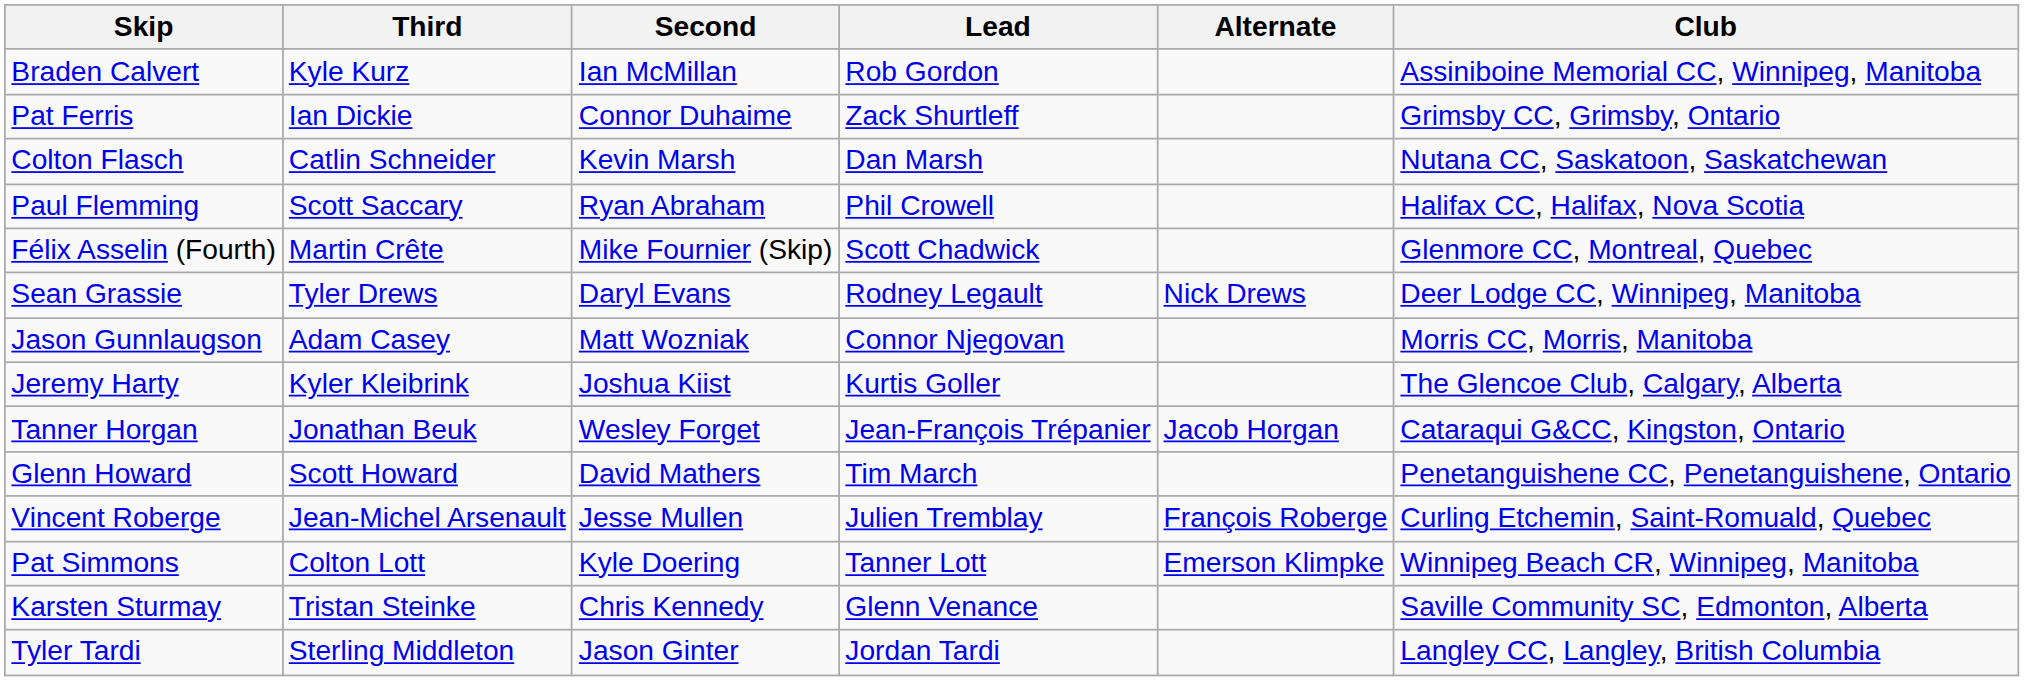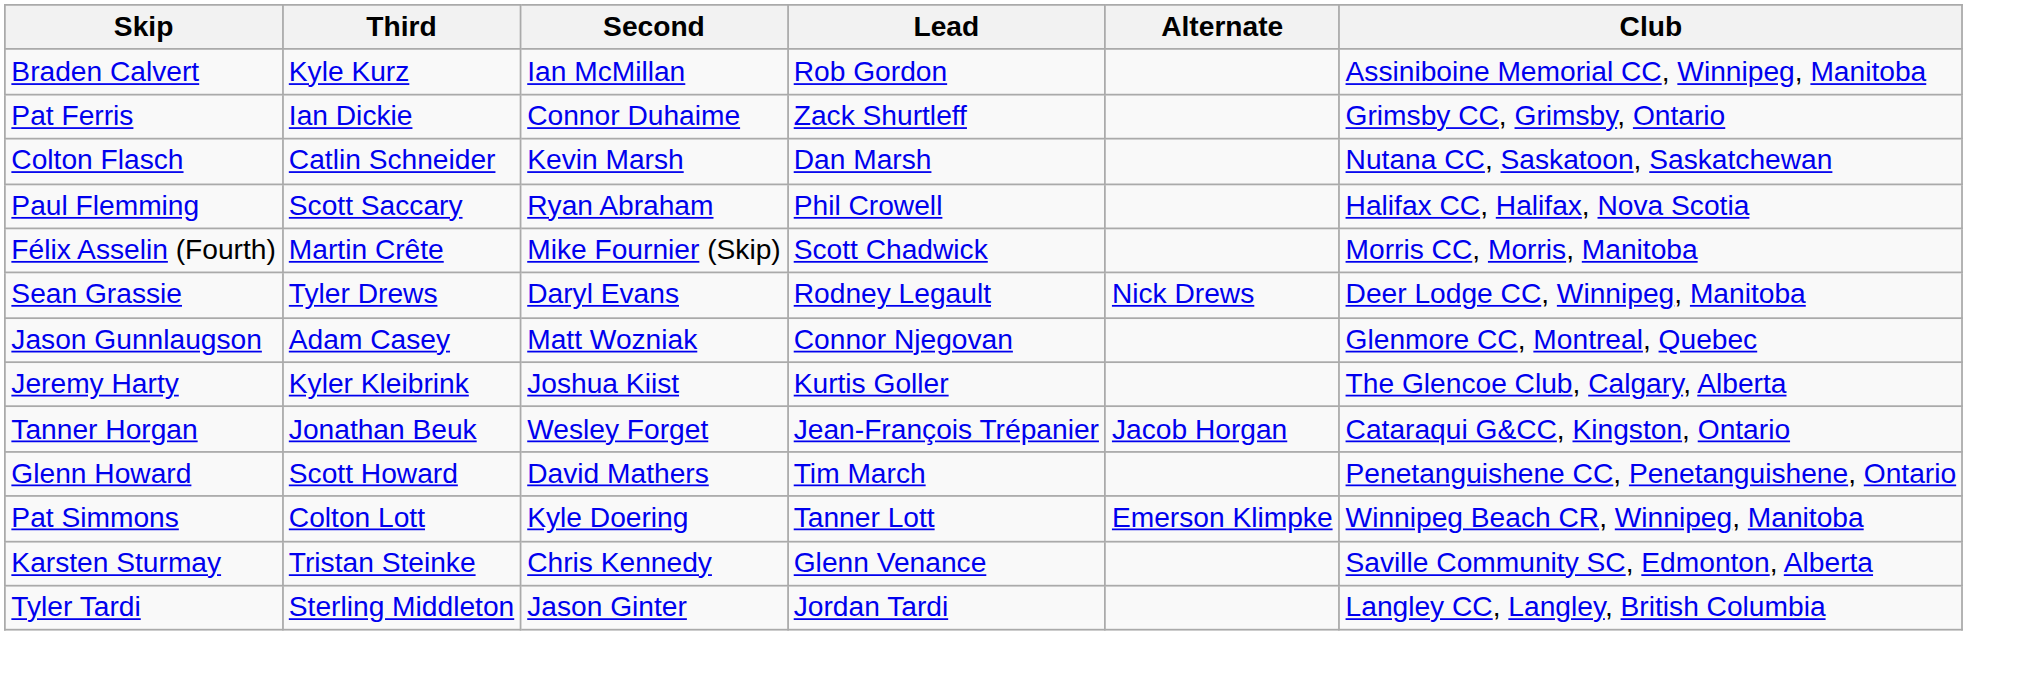 <table class="wikitable">
 <tr>
 <th scope="col">Skip</th>
 <th scope="col">Third</th>
 <th scope="col">Second</th>
 <th scope="col">Lead</th>
 <th scope="col">Alternate</th>
 <th scope="col">Club</th>
 </tr>
 <tr>
 <td><a href='#'>Braden Calvert</a></td>
 <td><a href='#'>Kyle Kurz</a></td>
 <td><a href='#'>Ian McMillan</a></td>
 <td><a href='#'>Rob Gordon</a></td>
 <td></td>
 <td> <a href='#'>Assiniboine Memorial CC</a>, <a href='#'>Winnipeg</a>, <a href='#'>Manitoba</a></td>
 </tr>
 <tr>
 <td><a href='#'>Pat Ferris</a></td>
 <td><a href='#'>Ian Dickie</a></td>
 <td><a href='#'>Connor Duhaime</a></td>
 <td><a href='#'>Zack Shurtleff</a></td>
 <td></td>
 <td> <a href='#'>Grimsby CC</a>, <a href='#'>Grimsby</a>, <a href='#'>Ontario</a></td>
 </tr>
 <tr>
 <td><a href='#'>Colton Flasch</a></td>
 <td><a href='#'>Catlin Schneider</a></td>
 <td><a href='#'>Kevin Marsh</a></td>
 <td><a href='#'>Dan Marsh</a></td>
 <td></td>
 <td> <a href='#'>Nutana CC</a>, <a href='#'>Saskatoon</a>, <a href='#'>Saskatchewan</a></td>
 </tr>
 <tr>
 <td><a href='#'>Paul Flemming</a></td>
 <td><a href='#'>Scott Saccary</a></td>
 <td><a href='#'>Ryan Abraham</a></td>
 <td><a href='#'>Phil Crowell</a></td>
 <td></td>
 <td> <a href='#'>Halifax CC</a>, <a href='#'>Halifax</a>, <a href='#'>Nova Scotia</a></td>
 </tr>
 <tr>
 <td><a href='#'>Félix Asselin</a> (Fourth)</td>
 <td><a href='#'>Martin Crête</a></td>
 <td><a href='#'>Mike Fournier</a> (Skip)</td>
 <td><a href='#'>Scott Chadwick</a></td>
 <td></td>
-<td> <a href='#'>Glenmore CC</a>, <a href='#'>Montreal</a>, <a href='#'>Quebec</a></td>
+<td> <a href='#'>Morris CC</a>, <a href='#'>Morris</a>, <a href='#'>Manitoba</a></td>
 </tr>
 <tr>
 <td><a href='#'>Sean Grassie</a></td>
 <td><a href='#'>Tyler Drews</a></td>
 <td><a href='#'>Daryl Evans</a></td>
 <td><a href='#'>Rodney Legault</a></td>
 <td><a href='#'>Nick Drews</a></td>
 <td> <a href='#'>Deer Lodge CC</a>, <a href='#'>Winnipeg</a>, <a href='#'>Manitoba</a></td>
 </tr>
 <tr>
 <td><a href='#'>Jason Gunnlaugson</a></td>
 <td><a href='#'>Adam Casey</a></td>
 <td><a href='#'>Matt Wozniak</a></td>
 <td><a href='#'>Connor Njegovan</a></td>
 <td></td>
-<td> <a href='#'>Morris CC</a>, <a href='#'>Morris</a>, <a href='#'>Manitoba</a></td>
+<td> <a href='#'>Glenmore CC</a>, <a href='#'>Montreal</a>, <a href='#'>Quebec</a></td>
 </tr>
 <tr>
 <td><a href='#'>Jeremy Harty</a></td>
 <td><a href='#'>Kyler Kleibrink</a></td>
 <td><a href='#'>Joshua Kiist</a></td>
 <td><a href='#'>Kurtis Goller</a></td>
 <td></td>
 <td> <a href='#'>The Glencoe Club</a>, <a href='#'>Calgary</a>, <a href='#'>Alberta</a></td>
 </tr>
 <tr>
 <td><a href='#'>Tanner Horgan</a></td>
 <td><a href='#'>Jonathan Beuk</a></td>
 <td><a href='#'>Wesley Forget</a></td>
 <td><a href='#'>Jean-François Trépanier</a></td>
 <td><a href='#'>Jacob Horgan</a></td>
 <td> <a href='#'>Cataraqui G&CC</a>, <a href='#'>Kingston</a>, <a href='#'>Ontario</a></td>
 </tr>
 <tr>
 <td><a href='#'>Glenn Howard</a></td>
 <td><a href='#'>Scott Howard</a></td>
 <td><a href='#'>David Mathers</a></td>
 <td><a href='#'>Tim March</a></td>
 <td></td>
 <td> <a href='#'>Penetanguishene CC</a>, <a href='#'>Penetanguishene</a>, <a href='#'>Ontario</a></td>
 </tr>
 <tr>
-<td><a href='#'>Vincent Roberge</a></td>
-<td><a href='#'>Jean-Michel Arsenault</a></td>
-<td><a href='#'>Jesse Mullen</a></td>
-<td><a href='#'>Julien Tremblay</a></td>
-<td><a href='#'>François Roberge</a></td>
-<td> <a href='#'>Curling Etchemin</a>, <a href='#'>Saint-Romuald</a>, <a href='#'>Quebec</a></td>
-</tr>
-<tr>
 <td><a href='#'>Pat Simmons</a></td>
 <td><a href='#'>Colton Lott</a></td>
 <td><a href='#'>Kyle Doering</a></td>
 <td><a href='#'>Tanner Lott</a></td>
 <td><a href='#'>Emerson Klimpke</a></td>
 <td> <a href='#'>Winnipeg Beach CR</a>, <a href='#'>Winnipeg</a>, <a href='#'>Manitoba</a></td>
 </tr>
 <tr>
 <td><a href='#'>Karsten Sturmay</a></td>
 <td><a href='#'>Tristan Steinke</a></td>
 <td><a href='#'>Chris Kennedy</a></td>
 <td><a href='#'>Glenn Venance</a></td>
 <td></td>
 <td> <a href='#'>Saville Community SC</a>, <a href='#'>Edmonton</a>, <a href='#'>Alberta</a></td>
 </tr>
 <tr>
 <td><a href='#'>Tyler Tardi</a></td>
 <td><a href='#'>Sterling Middleton</a></td>
 <td><a href='#'>Jason Ginter</a></td>
 <td><a href='#'>Jordan Tardi</a></td>
 <td></td>
 <td> <a href='#'>Langley CC</a>, <a href='#'>Langley</a>, <a href='#'>British Columbia</a></td>
 </tr>
 </table>
